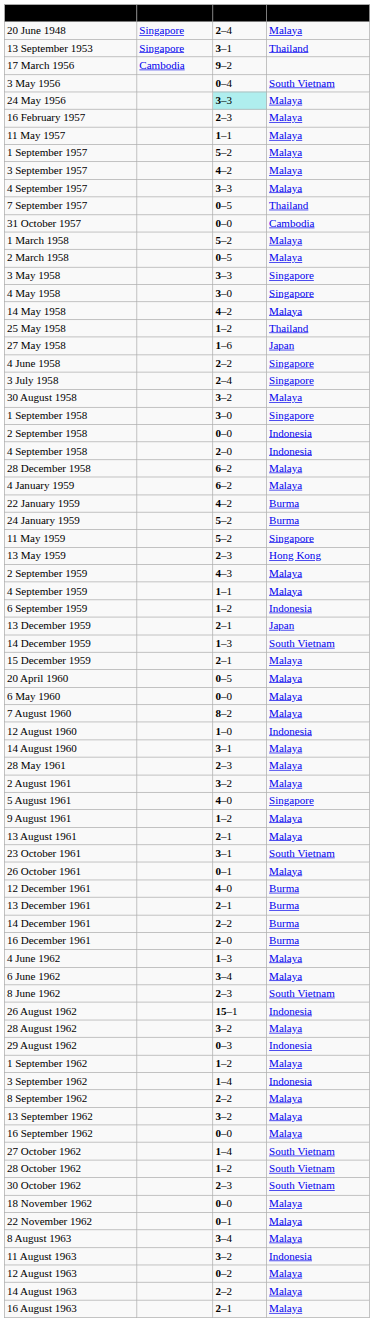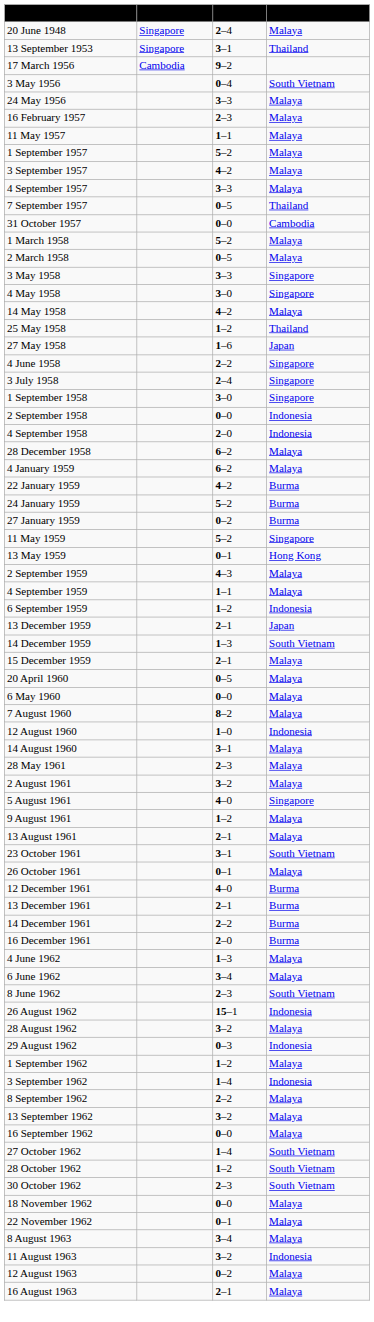 <table width=60% class="wikitable">
 <tr>
 <th style="background:black;"><span>Date</span></th>
 <th style="background:black;"><span>Opponent</span></th>
 <th style="background:black;"><span>Score<strong>*</strong></span></th>
 <th style="background:black;"><span>Venue</span></th>
 </tr>
 <tr>
 <td>20 June 1948</td>
 <td> <a href='#'>Singapore</a></td>
 <td><strong>2</strong>–4</td>
 <td> <a href='#'>Malaya</a></td>
 </tr>
 <tr>
 <td>13 September 1953</td>
 <td> <a href='#'>Singapore</a></td>
 <td><strong>3</strong>–1</td>
 <td> <a href='#'>Thailand</a></td>
 </tr>
 <tr>
 <td>17 March 1956</td>
 <td> <a href='#'>Cambodia</a></td>
 <td><strong>9</strong>–2</td>
 <td></td>
 </tr>
 <tr>
 <td>3 May 1956</td>
 <td></td>
 <td><strong>0</strong>–4</td>
 <td> <a href='#'>South Vietnam</a></td>
 </tr>
 <tr>
 <td>24 May 1956</td>
 <td></td>
-<td style="background: paleturquoise;"><strong>3</strong>–3</td>
+<td><strong>3</strong>–3</td>
 <td> <a href='#'>Malaya</a></td>
 </tr>
 <tr>
 <td>16 February 1957</td>
 <td></td>
 <td><strong>2</strong>–3</td>
 <td> <a href='#'>Malaya</a></td>
 </tr>
 <tr>
 <td>11 May 1957</td>
 <td></td>
 <td><strong>1</strong>–1</td>
 <td> <a href='#'>Malaya</a></td>
 </tr>
 <tr>
 <td>1 September 1957</td>
 <td></td>
 <td><strong>5</strong>–2</td>
 <td> <a href='#'>Malaya</a></td>
 </tr>
 <tr>
 <td>3 September 1957</td>
 <td></td>
 <td><strong>4</strong>–2</td>
 <td> <a href='#'>Malaya</a></td>
 </tr>
 <tr>
 <td>4 September 1957</td>
 <td></td>
 <td><strong>3</strong>–3</td>
 <td> <a href='#'>Malaya</a></td>
 </tr>
 <tr>
 <td>7 September 1957</td>
 <td></td>
 <td><strong>0</strong>–5</td>
 <td> <a href='#'>Thailand</a></td>
 </tr>
 <tr>
 <td>31 October 1957</td>
 <td></td>
 <td><strong>0</strong>–0</td>
 <td> <a href='#'>Cambodia</a></td>
 </tr>
 <tr>
 <td>1 March 1958</td>
 <td></td>
 <td><strong>5</strong>–2</td>
 <td> <a href='#'>Malaya</a></td>
 </tr>
 <tr>
 <td>2 March 1958</td>
 <td></td>
 <td><strong>0</strong>–5</td>
 <td> <a href='#'>Malaya</a></td>
 </tr>
 <tr>
 <td>3 May 1958</td>
 <td></td>
 <td><strong>3</strong>–3</td>
 <td> <a href='#'>Singapore</a></td>
 </tr>
 <tr>
 <td>4 May 1958</td>
 <td></td>
 <td><strong>3</strong>–0</td>
 <td> <a href='#'>Singapore</a></td>
 </tr>
 <tr>
 <td>14 May 1958</td>
 <td></td>
 <td><strong>4</strong>–2</td>
 <td> <a href='#'>Malaya</a></td>
 </tr>
 <tr>
 <td>25 May 1958</td>
 <td></td>
 <td><strong>1</strong>–2</td>
 <td> <a href='#'>Thailand</a></td>
 </tr>
 <tr>
 <td>27 May 1958</td>
 <td></td>
 <td><strong>1</strong>–6</td>
 <td> <a href='#'>Japan</a></td>
 </tr>
 <tr>
 <td>4 June 1958</td>
 <td></td>
 <td><strong>2</strong>–2</td>
 <td> <a href='#'>Singapore</a></td>
 </tr>
 <tr>
 <td>3 July 1958</td>
 <td></td>
 <td><strong>2</strong>–4</td>
 <td> <a href='#'>Singapore</a></td>
 </tr>
 <tr>
-<td>30 August 1958</td>
-<td></td>
-<td><strong>3</strong>–2</td>
-<td> <a href='#'>Malaya</a></td>
-</tr>
-<tr>
 <td>1 September 1958</td>
 <td></td>
 <td><strong>3</strong>–0</td>
 <td> <a href='#'>Singapore</a></td>
 </tr>
 <tr>
 <td>2 September 1958</td>
 <td></td>
 <td><strong>0</strong>–0</td>
 <td> <a href='#'>Indonesia</a></td>
 </tr>
 <tr>
 <td>4 September 1958</td>
 <td></td>
 <td><strong>2</strong>–0</td>
 <td> <a href='#'>Indonesia</a></td>
 </tr>
 <tr>
 <td>28 December 1958</td>
 <td></td>
 <td><strong>6</strong>–2</td>
 <td> <a href='#'>Malaya</a></td>
 </tr>
 <tr>
 <td>4 January 1959</td>
 <td></td>
 <td><strong>6</strong>–2</td>
 <td> <a href='#'>Malaya</a></td>
 </tr>
 <tr>
 <td>22 January 1959</td>
 <td></td>
 <td><strong>4</strong>–2</td>
 <td> <a href='#'>Burma</a></td>
 </tr>
 <tr>
 <td>24 January 1959</td>
 <td></td>
 <td><strong>5</strong>–2</td>
 <td> <a href='#'>Burma</a></td>
 </tr>
 <tr>
+<td>27 January 1959</td>
+<td></td>
+<td><strong>0</strong>–2</td>
+<td> <a href='#'>Burma</a></td>
+</tr>
+<tr>
 <td>11 May 1959</td>
 <td></td>
 <td><strong>5</strong>–2</td>
 <td> <a href='#'>Singapore</a></td>
 </tr>
 <tr>
 <td>13 May 1959</td>
 <td></td>
-<td><strong>2</strong>–3</td>
+<td><strong>0</strong>–1</td>
 <td> <a href='#'>Hong Kong</a></td>
 </tr>
 <tr>
 <td>2 September 1959</td>
 <td></td>
 <td><strong>4</strong>–3</td>
 <td> <a href='#'>Malaya</a></td>
 </tr>
 <tr>
 <td>4 September 1959</td>
 <td></td>
 <td><strong>1</strong>–1</td>
 <td> <a href='#'>Malaya</a></td>
 </tr>
 <tr>
 <td>6 September 1959</td>
 <td></td>
 <td><strong>1</strong>–2</td>
 <td> <a href='#'>Indonesia</a></td>
 </tr>
 <tr>
 <td>13 December 1959</td>
 <td></td>
 <td><strong>2</strong>–1</td>
 <td> <a href='#'>Japan</a></td>
 </tr>
 <tr>
 <td>14 December 1959</td>
 <td></td>
 <td><strong>1</strong>–3</td>
 <td> <a href='#'>South Vietnam</a></td>
 </tr>
 <tr>
 <td>15 December 1959</td>
 <td></td>
 <td><strong>2</strong>–1</td>
 <td> <a href='#'>Malaya</a></td>
 </tr>
 <tr>
 <td>20 April 1960</td>
 <td></td>
 <td><strong>0</strong>–5</td>
 <td> <a href='#'>Malaya</a></td>
 </tr>
 <tr>
 <td>6 May 1960</td>
 <td></td>
 <td><strong>0</strong>–0</td>
 <td> <a href='#'>Malaya</a></td>
 </tr>
 <tr>
 <td>7 August 1960</td>
 <td></td>
 <td><strong>8</strong>–2</td>
 <td> <a href='#'>Malaya</a></td>
 </tr>
 <tr>
 <td>12 August 1960</td>
 <td></td>
 <td><strong>1</strong>–0</td>
 <td> <a href='#'>Indonesia</a></td>
 </tr>
 <tr>
 <td>14 August 1960</td>
 <td></td>
 <td><strong>3</strong>–1</td>
 <td> <a href='#'>Malaya</a></td>
 </tr>
 <tr>
 <td>28 May 1961</td>
 <td></td>
 <td><strong>2</strong>–3</td>
 <td> <a href='#'>Malaya</a></td>
 </tr>
 <tr>
 <td>2 August 1961</td>
 <td></td>
 <td><strong>3</strong>–2</td>
 <td> <a href='#'>Malaya</a></td>
 </tr>
 <tr>
 <td>5 August 1961</td>
 <td></td>
 <td><strong>4</strong>–0</td>
 <td> <a href='#'>Singapore</a></td>
 </tr>
 <tr>
 <td>9 August 1961</td>
 <td></td>
 <td><strong>1</strong>–2</td>
 <td> <a href='#'>Malaya</a></td>
 </tr>
 <tr>
 <td>13 August 1961</td>
 <td></td>
 <td><strong>2</strong>–1</td>
 <td> <a href='#'>Malaya</a></td>
 </tr>
 <tr>
 <td>23 October 1961</td>
 <td></td>
 <td><strong>3</strong>–1</td>
 <td> <a href='#'>South Vietnam</a></td>
 </tr>
 <tr>
 <td>26 October 1961</td>
 <td></td>
 <td><strong>0</strong>–1</td>
 <td> <a href='#'>Malaya</a></td>
 </tr>
 <tr>
 <td>12 December 1961</td>
 <td></td>
 <td><strong>4</strong>–0</td>
 <td> <a href='#'>Burma</a></td>
 </tr>
 <tr>
 <td>13 December 1961</td>
 <td></td>
 <td><strong>2</strong>–1</td>
 <td> <a href='#'>Burma</a></td>
 </tr>
 <tr>
 <td>14 December 1961</td>
 <td></td>
 <td><strong>2</strong>–2</td>
 <td> <a href='#'>Burma</a></td>
 </tr>
 <tr>
 <td>16 December 1961</td>
 <td></td>
 <td><strong>2</strong>–0</td>
 <td> <a href='#'>Burma</a></td>
 </tr>
 <tr>
 <td>4 June 1962</td>
 <td></td>
 <td><strong>1</strong>–3</td>
 <td> <a href='#'>Malaya</a></td>
 </tr>
 <tr>
 <td>6 June 1962</td>
 <td></td>
 <td><strong>3</strong>–4</td>
 <td> <a href='#'>Malaya</a></td>
 </tr>
 <tr>
 <td>8 June 1962</td>
 <td></td>
 <td><strong>2</strong>–3</td>
 <td> <a href='#'>South Vietnam</a></td>
 </tr>
 <tr>
 <td>26 August 1962</td>
 <td></td>
 <td><strong>15</strong>–1</td>
 <td> <a href='#'>Indonesia</a></td>
 </tr>
 <tr>
 <td>28 August 1962</td>
 <td></td>
 <td><strong>3</strong>–2</td>
 <td> <a href='#'>Malaya</a></td>
 </tr>
 <tr>
 <td>29 August 1962</td>
 <td></td>
 <td><strong>0</strong>–3</td>
 <td> <a href='#'>Indonesia</a></td>
 </tr>
 <tr>
 <td>1 September 1962</td>
 <td></td>
 <td><strong>1</strong>–2</td>
 <td> <a href='#'>Malaya</a></td>
 </tr>
 <tr>
 <td>3 September 1962</td>
 <td></td>
 <td><strong>1</strong>–4</td>
 <td> <a href='#'>Indonesia</a></td>
 </tr>
 <tr>
 <td>8 September 1962</td>
 <td></td>
 <td><strong>2</strong>–2</td>
 <td> <a href='#'>Malaya</a></td>
 </tr>
 <tr>
 <td>13 September 1962</td>
 <td></td>
 <td><strong>3</strong>–2</td>
 <td> <a href='#'>Malaya</a></td>
 </tr>
 <tr>
 <td>16 September 1962</td>
 <td></td>
 <td><strong>0</strong>–0</td>
 <td> <a href='#'>Malaya</a></td>
 </tr>
 <tr>
 <td>27 October 1962</td>
 <td></td>
 <td><strong>1</strong>–4</td>
 <td> <a href='#'>South Vietnam</a></td>
 </tr>
 <tr>
 <td>28 October 1962</td>
 <td></td>
 <td><strong>1</strong>–2</td>
 <td> <a href='#'>South Vietnam</a></td>
 </tr>
 <tr>
 <td>30 October 1962</td>
 <td></td>
 <td><strong>2</strong>–3</td>
 <td> <a href='#'>South Vietnam</a></td>
 </tr>
 <tr>
 <td>18 November 1962</td>
 <td></td>
 <td><strong>0</strong>–0</td>
 <td> <a href='#'>Malaya</a></td>
 </tr>
 <tr>
 <td>22 November 1962</td>
 <td></td>
 <td><strong>0</strong>–1</td>
 <td> <a href='#'>Malaya</a></td>
 </tr>
 <tr>
 <td>8 August 1963</td>
 <td></td>
 <td><strong>3</strong>–4</td>
 <td> <a href='#'>Malaya</a></td>
 </tr>
 <tr>
 <td>11 August 1963</td>
 <td></td>
 <td><strong>3</strong>–2</td>
 <td> <a href='#'>Indonesia</a></td>
 </tr>
 <tr>
 <td>12 August 1963</td>
 <td></td>
 <td><strong>0</strong>–2</td>
 <td> <a href='#'>Malaya</a></td>
 </tr>
 <tr>
-<td>14 August 1963</td>
-<td></td>
-<td><strong>2</strong>–2</td>
-<td> <a href='#'>Malaya</a></td>
-</tr>
-<tr>
 <td>16 August 1963</td>
 <td></td>
 <td><strong>2</strong>–1</td>
 <td> <a href='#'>Malaya</a></td>
 </tr>
 </table>
